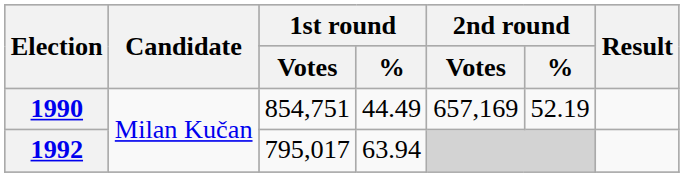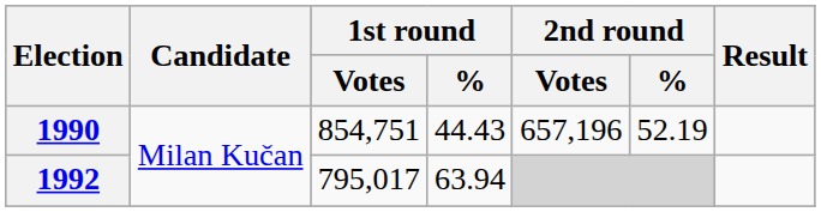 <table class="wikitable">
 <tr>
 <th rowspan="2">Election</th>
 <th rowspan="2">Candidate</th>
 <th colspan="2">1st round</th>
 <th colspan="2">2nd round</th>
 <th rowspan="2">Result</th>
 </tr>
 <tr>
 <th>Votes</th>
 <th>%</th>
 <th>Votes</th>
 <th>%</th>
 </tr>
 <tr>
 <th><a href='#'>1990</a></th>
 <td rowspan="2"><a href='#'>Milan Kučan</a></td>
 <td>854,751</td>
-<td>44.49</td>
-<td>657,169</td>
+<td>44.43</td>
+<td>657,196</td>
 <td>52.19</td>
 <td></td>
 </tr>
 <tr>
 <th><a href='#'>1992</a></th>
 <td>795,017</td>
 <td>63.94</td>
 <td bgcolor=lightgrey colspan=2></td>
 <td></td>
 </tr>
 </table>
